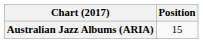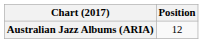 <table class="wikitable sortable plainrowheaders" style="text-align:center">
 <tr>
 <th>Chart (2017)</th>
 <th>Position</th>
 </tr>
 <tr>
 <th scope="row">Australian Jazz Albums (ARIA)</th>
-<td>15</td>
+<td>12</td>
 </tr>
 </table>
